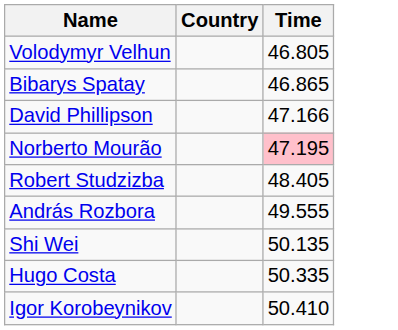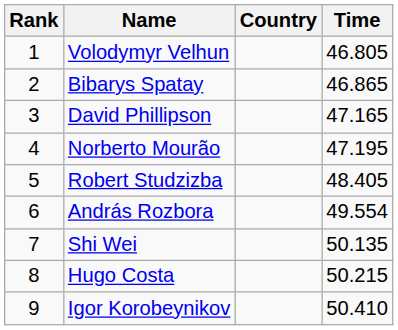 <table class="wikitable" style="text-align:center">
 <tr>
+<th>Rank</th>
 <th>Name</th>
 <th>Country</th>
 <th>Time</th>
 </tr>
 <tr>
+<td>1</td>
 <td align="left"><a href='#'>Volodymyr Velhun</a></td>
 <td align="left"></td>
 <td>46.805</td>
 </tr>
 <tr>
+<td>2</td>
 <td align="left"><a href='#'>Bibarys Spatay</a></td>
 <td align="left"></td>
 <td>46.865</td>
 </tr>
 <tr>
+<td>3</td>
 <td align="left"><a href='#'>David Phillipson</a></td>
 <td align="left"></td>
-<td>47.166</td>
+<td>47.165</td>
 </tr>
 <tr>
+<td>4</td>
 <td align="left"><a href='#'>Norberto Mourão</a></td>
 <td align="left"></td>
-<td style="background: pink;">47.195</td>
+<td>47.195</td>
 </tr>
 <tr>
+<td>5</td>
 <td align="left"><a href='#'>Robert Studzizba</a></td>
 <td align="left"></td>
 <td>48.405</td>
 </tr>
 <tr>
+<td>6</td>
 <td align="left"><a href='#'>András Rozbora</a></td>
 <td align="left"></td>
-<td>49.555</td>
+<td>49.554</td>
 </tr>
 <tr>
+<td>7</td>
 <td align="left"><a href='#'>Shi Wei</a></td>
 <td align="left"></td>
 <td>50.135</td>
 </tr>
 <tr>
+<td>8</td>
 <td align="left"><a href='#'>Hugo Costa</a></td>
 <td align="left"></td>
-<td>50.335</td>
+<td>50.215</td>
 </tr>
 <tr>
+<td>9</td>
 <td align="left"><a href='#'>Igor Korobeynikov</a></td>
 <td align="left"></td>
 <td>50.410</td>
 </tr>
 </table>
